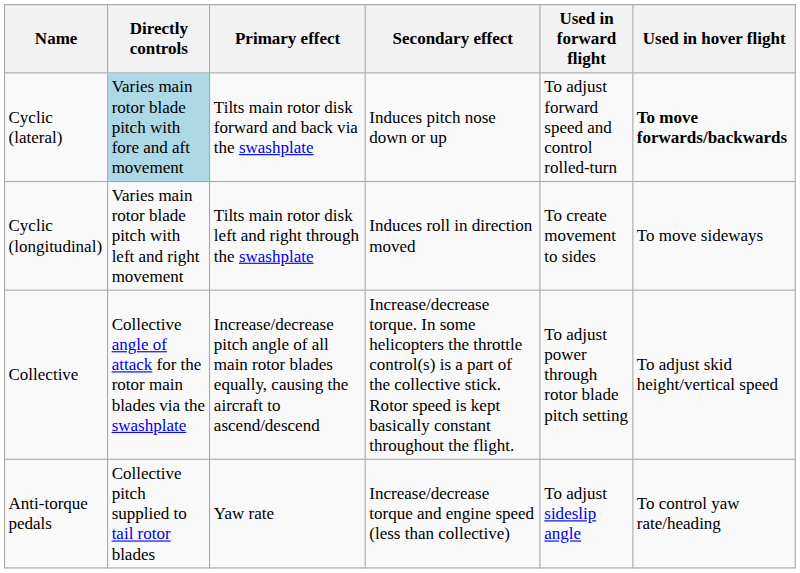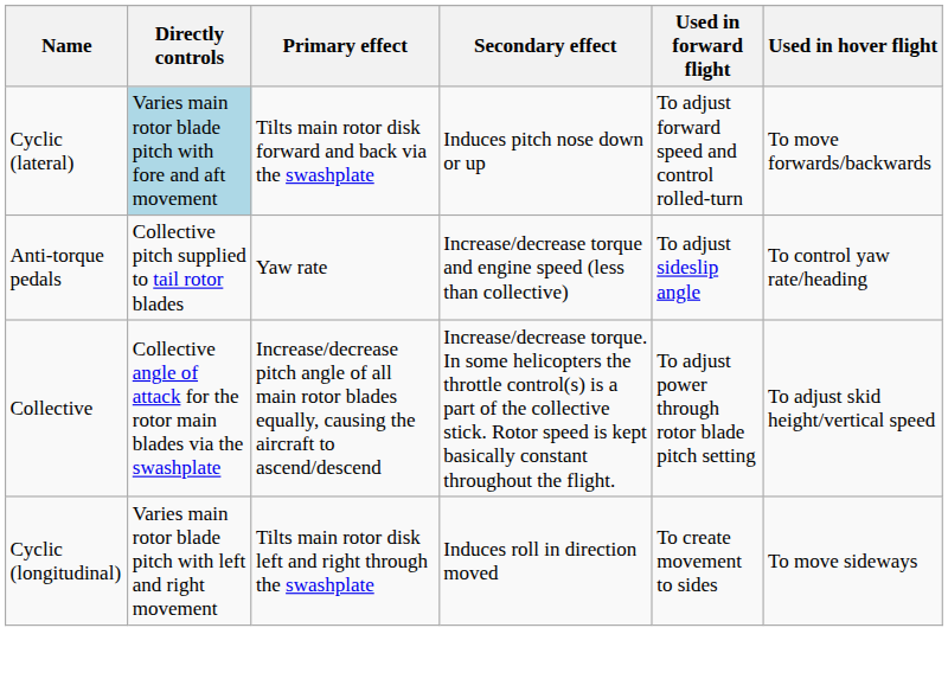 <table class="wikitable" style="font-size: 95%; width: 80%;">
 <tr>
 </tr>
 <tr>
 <th>Name</th>
 <th>Directly controls</th>
 <th>Primary effect</th>
 <th>Secondary effect</th>
 <th>Used in forward flight</th>
 <th>Used in hover flight</th>
 </tr>
 <tr>
 <td>Cyclic<br>(lateral)</td>
 <td style="background: lightblue;">Varies main rotor blade pitch with fore and aft movement</td>
 <td>Tilts main rotor disk forward and back via the <a href='#'>swashplate</a></td>
 <td>Induces pitch nose down or up</td>
 <td>To adjust forward speed and control rolled-turn</td>
-<td><strong>To move forwards/backwards</strong></td>
+<td>To move forwards/backwards</td>
 </tr>
 <tr>
-<td>Cyclic<br>(longitudinal)</td>
-<td>Varies main rotor blade pitch with left and right movement</td>
-<td>Tilts main rotor disk left and right through the <a href='#'>swashplate</a></td>
-<td>Induces roll in direction moved</td>
-<td>To create movement to sides</td>
-<td>To move sideways</td>
+<td>Anti-torque pedals</td>
+<td>Collective pitch supplied to <a href='#'>tail rotor</a> blades</td>
+<td>Yaw rate</td>
+<td>Increase/decrease torque and engine speed (less than collective)</td>
+<td>To adjust <a href='#'>sideslip angle</a></td>
+<td>To control yaw rate/heading</td>
 </tr>
 <tr>
 <td>Collective</td>
 <td>Collective <a href='#'>angle of attack</a> for the rotor main blades via the <a href='#'>swashplate</a></td>
 <td>Increase/decrease pitch angle of all main rotor blades equally, causing the aircraft to ascend/descend</td>
 <td>Increase/decrease torque. In some helicopters the throttle control(s) is a part of the collective stick. Rotor speed is kept basically constant throughout the flight.</td>
 <td>To adjust power through rotor blade pitch setting</td>
 <td>To adjust skid height/vertical speed</td>
 </tr>
 <tr>
-<td>Anti-torque pedals</td>
-<td>Collective pitch supplied to <a href='#'>tail rotor</a> blades</td>
-<td>Yaw rate</td>
-<td>Increase/decrease torque and engine speed (less than collective)</td>
-<td>To adjust <a href='#'>sideslip angle</a></td>
-<td>To control yaw rate/heading</td>
+<td>Cyclic<br>(longitudinal)</td>
+<td>Varies main rotor blade pitch with left and right movement</td>
+<td>Tilts main rotor disk left and right through the <a href='#'>swashplate</a></td>
+<td>Induces roll in direction moved</td>
+<td>To create movement to sides</td>
+<td>To move sideways</td>
 </tr>
 </table>
